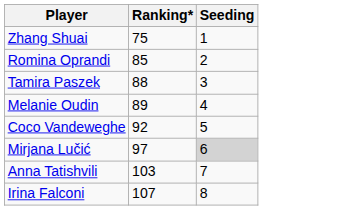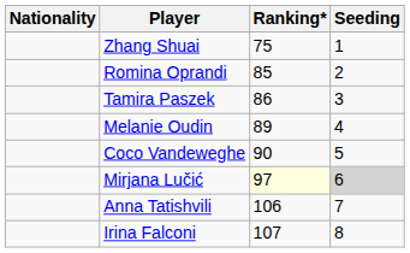 <table class="wikitable" border="1">
 <tr>
+<th>Nationality</th>
 <th>Player</th>
 <th>Ranking*</th>
 <th>Seeding</th>
 </tr>
 <tr>
+<td></td>
 <td><a href='#'>Zhang Shuai</a></td>
 <td>75</td>
 <td>1</td>
 </tr>
 <tr>
+<td></td>
 <td><a href='#'>Romina Oprandi</a></td>
 <td>85</td>
 <td>2</td>
 </tr>
 <tr>
+<td></td>
 <td><a href='#'>Tamira Paszek</a></td>
-<td>88</td>
+<td>86</td>
 <td>3</td>
 </tr>
 <tr>
+<td></td>
 <td><a href='#'>Melanie Oudin</a></td>
 <td>89</td>
 <td>4</td>
 </tr>
 <tr>
+<td></td>
 <td><a href='#'>Coco Vandeweghe</a></td>
-<td>92</td>
+<td>90</td>
 <td>5</td>
 </tr>
 <tr>
+<td></td>
 <td><a href='#'>Mirjana Lučić</a></td>
-<td>97</td>
+<td style="background: lightyellow;">97</td>
 <td style="background: lightgrey;">6</td>
 </tr>
 <tr>
+<td></td>
 <td><a href='#'>Anna Tatishvili</a></td>
-<td>103</td>
+<td>106</td>
 <td>7</td>
 </tr>
 <tr>
+<td></td>
 <td><a href='#'>Irina Falconi</a></td>
 <td>107</td>
 <td>8</td>
 </tr>
 </table>
